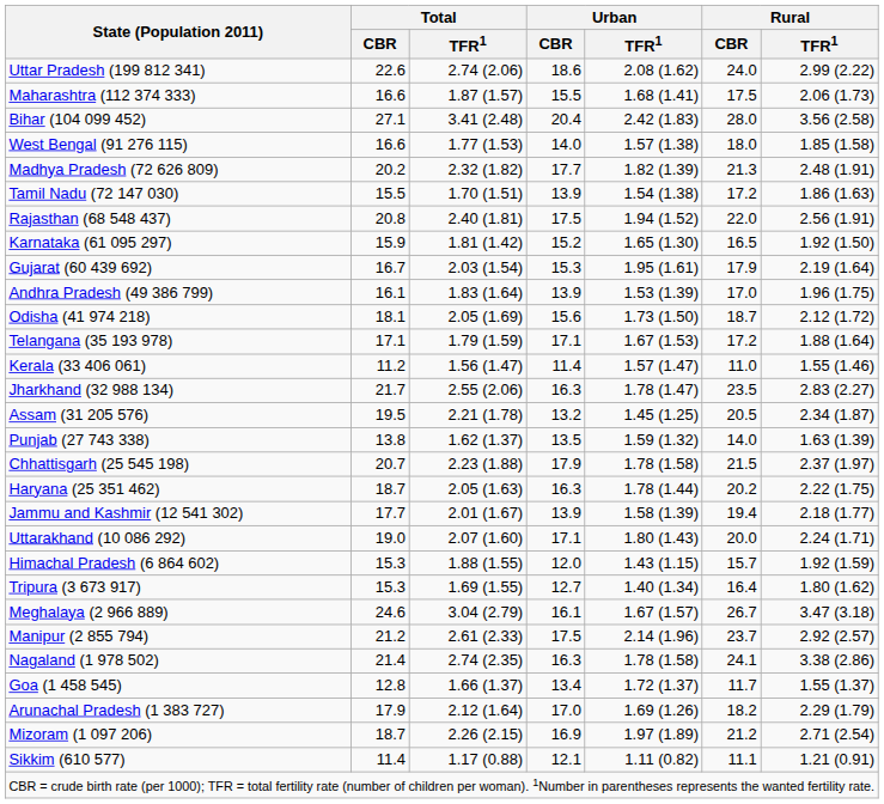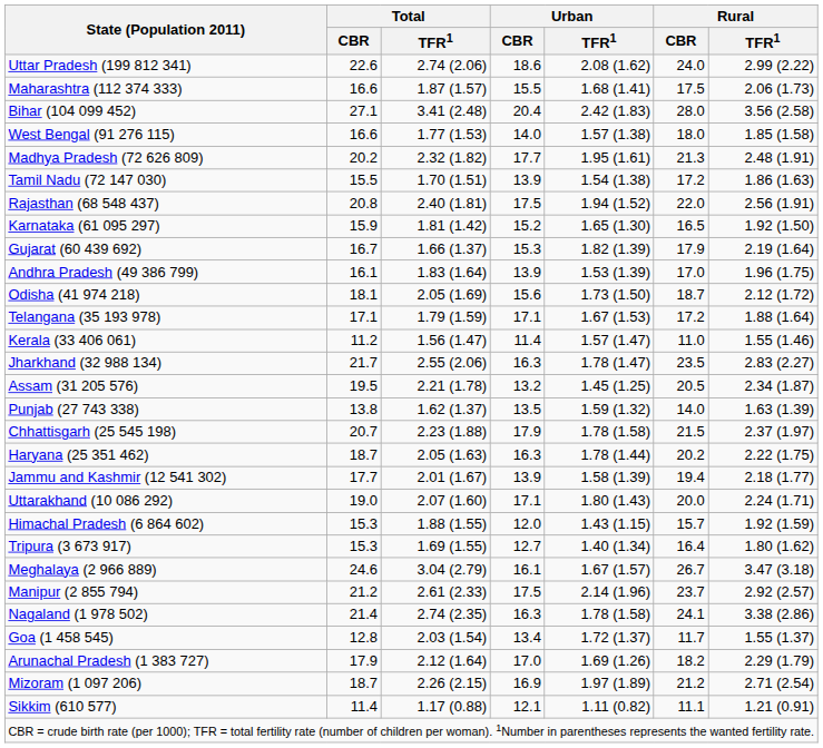 <table class="wikitable sortable" style="text-align:right;">
 <tr>
 <th rowspan=2>State (Population 2011)</th>
 <th colspan=2>Total</th>
 <th colspan=2>Urban</th>
 <th colspan=2>Rural</th>
 </tr>
 <tr>
 <th>CBR</th>
 <th>TFR<sup>1</sup></th>
 <th>CBR</th>
 <th>TFR<sup>1</sup></th>
 <th>CBR</th>
 <th>TFR<sup>1</sup></th>
 </tr>
 <tr>
 <td style="text-align: left;"><a href='#'>Uttar Pradesh</a> (199 812 341)</td>
 <td>22.6</td>
 <td>2.74 (2.06)</td>
 <td>18.6</td>
 <td>2.08 (1.62)</td>
 <td>24.0</td>
 <td>2.99 (2.22)</td>
 </tr>
 <tr>
 <td style="text-align: left;"><a href='#'>Maharashtra</a> (112 374 333)</td>
 <td>16.6</td>
 <td>1.87 (1.57)</td>
 <td>15.5</td>
 <td>1.68 (1.41)</td>
 <td>17.5</td>
 <td>2.06 (1.73)</td>
 </tr>
 <tr>
 <td style="text-align: left;"><a href='#'>Bihar</a> (104 099 452)</td>
 <td>27.1</td>
 <td>3.41 (2.48)</td>
 <td>20.4</td>
 <td>2.42 (1.83)</td>
 <td>28.0</td>
 <td>3.56 (2.58)</td>
 </tr>
 <tr>
 <td style="text-align: left;"><a href='#'>West Bengal</a> (91 276 115)</td>
 <td>16.6</td>
 <td>1.77 (1.53)</td>
 <td>14.0</td>
 <td>1.57 (1.38)</td>
 <td>18.0</td>
 <td>1.85 (1.58)</td>
 </tr>
 <tr>
 <td style="text-align: left;"><a href='#'>Madhya Pradesh</a> (72 626 809)</td>
 <td>20.2</td>
 <td>2.32 (1.82)</td>
 <td>17.7</td>
-<td>1.82 (1.39)</td>
+<td>1.95 (1.61)</td>
 <td>21.3</td>
 <td>2.48 (1.91)</td>
 </tr>
 <tr>
 <td style="text-align: left;"><a href='#'>Tamil Nadu</a> (72 147 030)</td>
 <td>15.5</td>
 <td>1.70 (1.51)</td>
 <td>13.9</td>
 <td>1.54 (1.38)</td>
 <td>17.2</td>
 <td>1.86 (1.63)</td>
 </tr>
 <tr>
 <td style="text-align: left;"><a href='#'>Rajasthan</a> (68 548 437)</td>
 <td>20.8</td>
 <td>2.40 (1.81)</td>
 <td>17.5</td>
 <td>1.94 (1.52)</td>
 <td>22.0</td>
 <td>2.56 (1.91)</td>
 </tr>
 <tr>
 <td style="text-align: left;"><a href='#'>Karnataka</a> (61 095 297)</td>
 <td>15.9</td>
 <td>1.81 (1.42)</td>
 <td>15.2</td>
 <td>1.65 (1.30)</td>
 <td>16.5</td>
 <td>1.92 (1.50)</td>
 </tr>
 <tr>
 <td style="text-align: left;"><a href='#'>Gujarat</a> (60 439 692)</td>
 <td>16.7</td>
-<td>2.03 (1.54)</td>
+<td>1.66 (1.37)</td>
 <td>15.3</td>
-<td>1.95 (1.61)</td>
+<td>1.82 (1.39)</td>
 <td>17.9</td>
 <td>2.19 (1.64)</td>
 </tr>
 <tr>
 <td style="text-align: left;"><a href='#'>Andhra Pradesh</a> (49 386 799)</td>
 <td>16.1</td>
 <td>1.83 (1.64)</td>
 <td>13.9</td>
 <td>1.53 (1.39)</td>
 <td>17.0</td>
 <td>1.96 (1.75)</td>
 </tr>
 <tr>
 <td style="text-align: left;"><a href='#'>Odisha</a> (41 974 218)</td>
 <td>18.1</td>
 <td>2.05 (1.69)</td>
 <td>15.6</td>
 <td>1.73 (1.50)</td>
 <td>18.7</td>
 <td>2.12 (1.72)</td>
 </tr>
 <tr>
 <td style="text-align: left;"><a href='#'>Telangana</a> (35 193 978)</td>
 <td>17.1</td>
 <td>1.79 (1.59)</td>
 <td>17.1</td>
 <td>1.67 (1.53)</td>
 <td>17.2</td>
 <td>1.88 (1.64)</td>
 </tr>
 <tr>
 <td style="text-align: left;"><a href='#'>Kerala</a> (33 406 061)</td>
 <td>11.2</td>
 <td>1.56 (1.47)</td>
 <td>11.4</td>
 <td>1.57 (1.47)</td>
 <td>11.0</td>
 <td>1.55 (1.46)</td>
 </tr>
 <tr>
 <td style="text-align: left;"><a href='#'>Jharkhand</a> (32 988 134)</td>
 <td>21.7</td>
 <td>2.55 (2.06)</td>
 <td>16.3</td>
 <td>1.78 (1.47)</td>
 <td>23.5</td>
 <td>2.83 (2.27)</td>
 </tr>
 <tr>
 <td style="text-align: left;"><a href='#'>Assam</a> (31 205 576)</td>
 <td>19.5</td>
 <td>2.21 (1.78)</td>
 <td>13.2</td>
 <td>1.45 (1.25)</td>
 <td>20.5</td>
 <td>2.34 (1.87)</td>
 </tr>
 <tr>
 <td style="text-align: left;"><a href='#'>Punjab</a> (27 743 338)</td>
 <td>13.8</td>
 <td>1.62 (1.37)</td>
 <td>13.5</td>
 <td>1.59 (1.32)</td>
 <td>14.0</td>
 <td>1.63 (1.39)</td>
 </tr>
 <tr>
 <td style="text-align: left;"><a href='#'>Chhattisgarh</a> (25 545 198)</td>
 <td>20.7</td>
 <td>2.23 (1.88)</td>
 <td>17.9</td>
 <td>1.78 (1.58)</td>
 <td>21.5</td>
 <td>2.37 (1.97)</td>
 </tr>
 <tr>
 <td style="text-align: left;"><a href='#'>Haryana</a> (25 351 462)</td>
 <td>18.7</td>
 <td>2.05 (1.63)</td>
 <td>16.3</td>
 <td>1.78 (1.44)</td>
 <td>20.2</td>
 <td>2.22 (1.75)</td>
 </tr>
 <tr>
 <td style="text-align: left;"><a href='#'>Jammu and Kashmir</a> (12 541 302)</td>
 <td>17.7</td>
 <td>2.01 (1.67)</td>
 <td>13.9</td>
 <td>1.58 (1.39)</td>
 <td>19.4</td>
 <td>2.18 (1.77)</td>
 </tr>
 <tr>
 <td style="text-align: left;"><a href='#'>Uttarakhand</a> (10 086 292)</td>
 <td>19.0</td>
 <td>2.07 (1.60)</td>
 <td>17.1</td>
 <td>1.80 (1.43)</td>
 <td>20.0</td>
 <td>2.24 (1.71)</td>
 </tr>
 <tr>
 <td style="text-align: left;"><a href='#'>Himachal Pradesh</a> (6 864 602)</td>
 <td>15.3</td>
 <td>1.88 (1.55)</td>
 <td>12.0</td>
 <td>1.43 (1.15)</td>
 <td>15.7</td>
 <td>1.92 (1.59)</td>
 </tr>
 <tr>
 <td style="text-align: left;"><a href='#'>Tripura</a> (3 673 917)</td>
 <td>15.3</td>
 <td>1.69 (1.55)</td>
 <td>12.7</td>
 <td>1.40 (1.34)</td>
 <td>16.4</td>
 <td>1.80 (1.62)</td>
 </tr>
 <tr>
 <td style="text-align: left;"><a href='#'>Meghalaya</a> (2 966 889)</td>
 <td>24.6</td>
 <td>3.04 (2.79)</td>
 <td>16.1</td>
 <td>1.67 (1.57)</td>
 <td>26.7</td>
 <td>3.47 (3.18)</td>
 </tr>
 <tr>
 <td style="text-align: left;"><a href='#'>Manipur</a> (2 855 794)</td>
 <td>21.2</td>
 <td>2.61 (2.33)</td>
 <td>17.5</td>
 <td>2.14 (1.96)</td>
 <td>23.7</td>
 <td>2.92 (2.57)</td>
 </tr>
 <tr>
 <td style="text-align: left;"><a href='#'>Nagaland</a> (1 978 502)</td>
 <td>21.4</td>
 <td>2.74 (2.35)</td>
 <td>16.3</td>
 <td>1.78 (1.58)</td>
 <td>24.1</td>
 <td>3.38 (2.86)</td>
 </tr>
 <tr>
 <td style="text-align: left;"><a href='#'>Goa</a> (1 458 545)</td>
 <td>12.8</td>
-<td>1.66 (1.37)</td>
+<td>2.03 (1.54)</td>
 <td>13.4</td>
 <td>1.72 (1.37)</td>
 <td>11.7</td>
 <td>1.55 (1.37)</td>
 </tr>
 <tr>
 <td style="text-align: left;"><a href='#'>Arunachal Pradesh</a> (1 383 727)</td>
 <td>17.9</td>
 <td>2.12 (1.64)</td>
 <td>17.0</td>
 <td>1.69 (1.26)</td>
 <td>18.2</td>
 <td>2.29 (1.79)</td>
 </tr>
 <tr>
 <td style="text-align: left;"><a href='#'>Mizoram</a> (1 097 206)</td>
 <td>18.7</td>
 <td>2.26 (2.15)</td>
 <td>16.9</td>
 <td>1.97 (1.89)</td>
 <td>21.2</td>
 <td>2.71 (2.54)</td>
 </tr>
 <tr>
 <td style="text-align: left;"><a href='#'>Sikkim</a> (610 577)</td>
 <td>11.4</td>
 <td>1.17 (0.88)</td>
 <td>12.1</td>
 <td>1.11 (0.82)</td>
 <td>11.1</td>
 <td>1.21 (0.91)</td>
 </tr>
 <tr>
 <td colspan="7" style="text-align:left;"><small>CBR = crude birth rate (per 1000); TFR = total fertility rate (number of children per woman). <sup>1</sup>Number in parentheses represents the wanted fertility rate.</small></td>
 </tr>
 </table>
